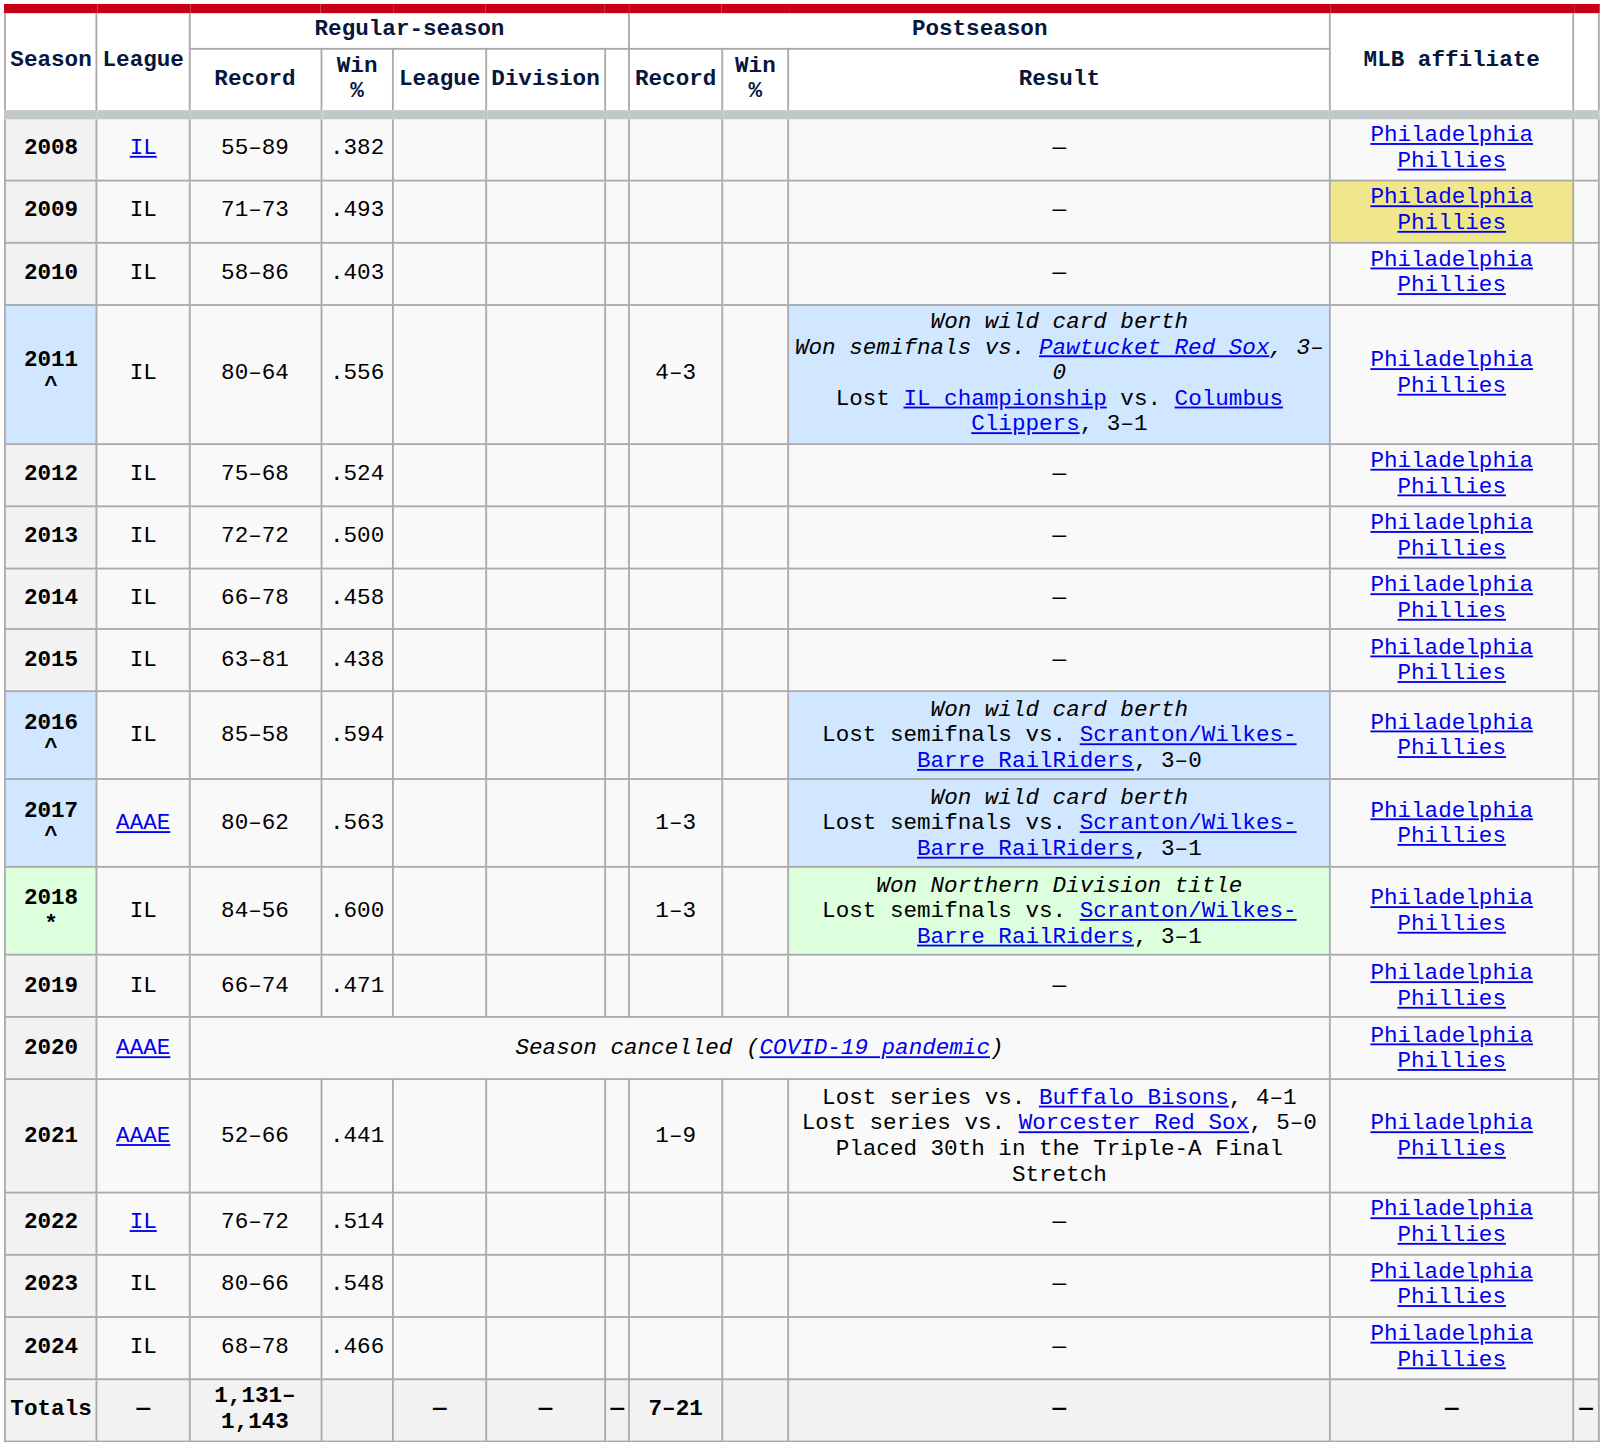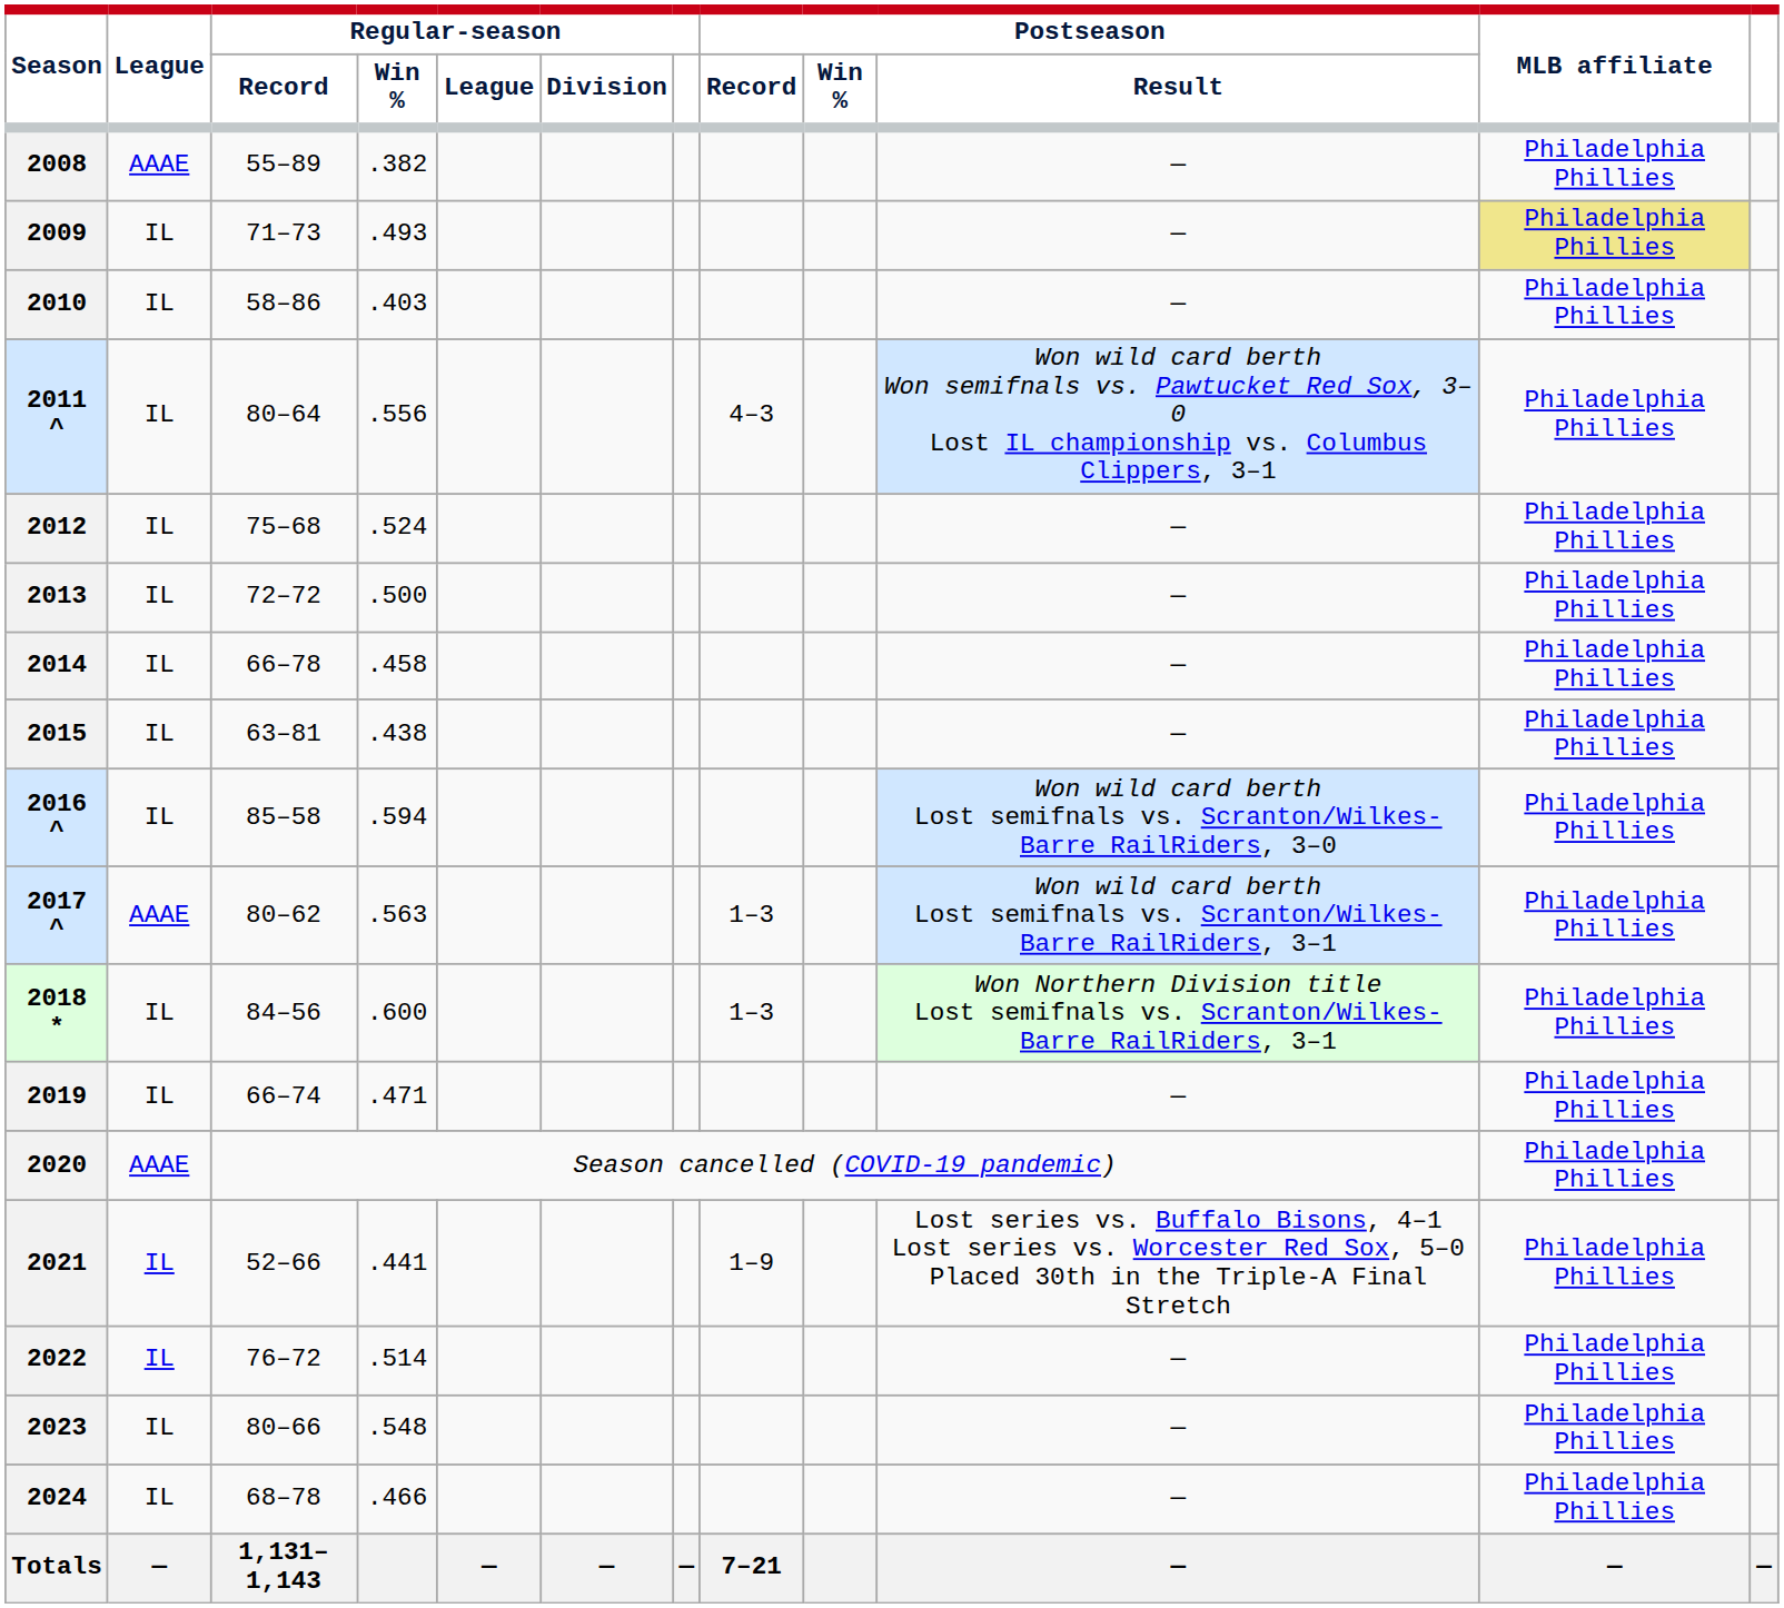 <table class="wikitable sortable plainrowheaders" style="font-size: 95%; text-align:center;">
 <tr>
 <th rowspan="2" scope="col" style="background-color:#ffffff; border-top:#C90116 5px solid; border-bottom:#c2c8ca 5px solid; color:#05173c">Season</th>
 <th rowspan="2" scope="col" style="background-color:#ffffff; border-top:#C90116 5px solid; border-bottom:#c2c8ca 5px solid; color:#05173c">League</th>
 <th colspan="5" scope="col" style="background-color:#ffffff; border-top:#C90116 5px solid; color:#05173c">Regular-season</th>
 <th colspan="3" scope="col" style="background-color:#ffffff; border-top:#C90116 5px solid; color:#05173c">Postseason</th>
 <th rowspan="2" scope="col" style="background-color:#ffffff; border-top:#C90116 5px solid; border-bottom:#c2c8ca 5px solid; color:#05173c">MLB affiliate</th>
 <th class="unsortable" rowspan="2" scope="col" style="background-color:#ffffff; border-top:#C90116 5px solid; border-bottom:#c2c8ca 5px solid; color:#05173c"></th>
 </tr>
 <tr>
 <th scope="col" style="background-color:#ffffff; border-bottom:#c2c8ca 5px solid; color:#05173c">Record</th>
 <th scope="col" style="background-color:#ffffff; border-bottom:#c2c8ca 5px solid; color:#05173c">Win %</th>
 <th scope="col" style="background-color:#ffffff; border-bottom:#c2c8ca 5px solid; color:#05173c">League</th>
 <th scope="col" style="background-color:#ffffff; border-bottom:#c2c8ca 5px solid; color:#05173c">Division</th>
 <th scope="col" style="background-color:#ffffff; border-bottom:#c2c8ca 5px solid; color:#05173c"></th>
 <th scope="col" style="background-color:#ffffff; border-bottom:#c2c8ca 5px solid; color:#05173c">Record</th>
 <th scope="col" style="background-color:#ffffff; border-bottom:#c2c8ca 5px solid; color:#05173c">Win %</th>
 <th class="unsortable" scope="col" style="background-color:#ffffff; border-bottom:#c2c8ca 5px solid; color:#05173c">Result</th>
 </tr>
 <tr>
 <th scope="row" style="text-align:center">2008</th>
-<td><a href='#'>IL</a></td>
+<td><a href='#'>AAAE</a></td>
 <td>55–89</td>
 <td>.382</td>
 <td></td>
 <td></td>
 <td></td>
 <td></td>
 <td></td>
 <td>—</td>
 <td><a href='#'>Philadelphia Phillies</a></td>
 <td></td>
 </tr>
 <tr>
 <th scope="row" style="text-align:center">2009</th>
 <td>IL</td>
 <td>71–73</td>
 <td>.493</td>
 <td></td>
 <td></td>
 <td></td>
 <td></td>
 <td></td>
 <td>—</td>
 <td style="background: khaki;"><a href='#'>Philadelphia Phillies</a></td>
 <td></td>
 </tr>
 <tr>
 <th scope="row" style="text-align:center">2010</th>
 <td>IL</td>
 <td>58–86</td>
 <td>.403</td>
 <td></td>
 <td></td>
 <td></td>
 <td></td>
 <td></td>
 <td>—</td>
 <td><a href='#'>Philadelphia Phillies</a></td>
 <td></td>
 </tr>
 <tr>
 <th scope="row" style="text-align:center; background:#D0E7FF">2011<br>^</th>
 <td>IL</td>
 <td>80–64</td>
 <td>.556</td>
 <td></td>
 <td></td>
 <td></td>
 <td>4–3</td>
 <td></td>
 <td bgcolor="#D0E7FF"><em>Won wild card berth</em><br><em>Won semifnals vs. <a href='#'>Pawtucket Red Sox</a>, 3–0</em><br>Lost <a href='#'>IL championship</a> vs. <a href='#'>Columbus Clippers</a>, 3–1</td>
 <td><a href='#'>Philadelphia Phillies</a></td>
 <td></td>
 </tr>
 <tr>
 <th scope="row" style="text-align:center">2012</th>
 <td>IL</td>
 <td>75–68</td>
 <td>.524</td>
 <td></td>
 <td></td>
 <td></td>
 <td></td>
 <td></td>
 <td>—</td>
 <td><a href='#'>Philadelphia Phillies</a></td>
 <td></td>
 </tr>
 <tr>
 <th scope="row" style="text-align:center">2013</th>
 <td>IL</td>
 <td>72–72</td>
 <td>.500</td>
 <td></td>
 <td></td>
 <td></td>
 <td></td>
 <td></td>
 <td>—</td>
 <td><a href='#'>Philadelphia Phillies</a></td>
 <td></td>
 </tr>
 <tr>
 <th scope="row" style="text-align:center">2014</th>
 <td>IL</td>
 <td>66–78</td>
 <td>.458</td>
 <td></td>
 <td></td>
 <td></td>
 <td></td>
 <td></td>
 <td>—</td>
 <td><a href='#'>Philadelphia Phillies</a></td>
 <td></td>
 </tr>
 <tr>
 <th scope="row" style="text-align:center">2015</th>
 <td>IL</td>
 <td>63–81</td>
 <td>.438</td>
 <td></td>
 <td></td>
 <td></td>
 <td></td>
 <td></td>
 <td>—</td>
 <td><a href='#'>Philadelphia Phillies</a></td>
 <td></td>
 </tr>
 <tr>
 <th scope="row" style="text-align:center; background:#D0E7FF">2016<br>^</th>
 <td>IL</td>
 <td>85–58</td>
 <td>.594</td>
 <td></td>
 <td></td>
 <td></td>
 <td></td>
 <td></td>
 <td bgcolor="#D0E7FF"><em>Won wild card berth</em><br>Lost semifnals vs. <a href='#'>Scranton/Wilkes-Barre RailRiders</a>, 3–0</td>
 <td><a href='#'>Philadelphia Phillies</a></td>
 <td></td>
 </tr>
 <tr>
 <th scope="row" style="text-align:center; background:#D0E7FF">2017<br>^</th>
 <td><a href='#'>AAAE</a></td>
 <td>80–62</td>
 <td>.563</td>
 <td></td>
 <td></td>
 <td></td>
 <td>1–3</td>
 <td></td>
 <td bgcolor="#D0E7FF"><em>Won wild card berth</em><br>Lost semifnals vs. <a href='#'>Scranton/Wilkes-Barre RailRiders</a>, 3–1</td>
 <td><a href='#'>Philadelphia Phillies</a></td>
 <td></td>
 </tr>
 <tr>
 <th scope="row" style="text-align:center; background:#DDFFDD">2018<br>*</th>
 <td>IL</td>
 <td>84–56</td>
 <td>.600</td>
 <td></td>
 <td></td>
 <td></td>
 <td>1–3</td>
 <td></td>
 <td bgcolor="#DDFFDD"><em>Won Northern Division title</em><br>Lost semifnals vs. <a href='#'>Scranton/Wilkes-Barre RailRiders</a>, 3–1</td>
 <td><a href='#'>Philadelphia Phillies</a></td>
 <td></td>
 </tr>
 <tr>
 <th scope="row" style="text-align:center">2019</th>
 <td>IL</td>
 <td>66–74</td>
 <td>.471</td>
 <td></td>
 <td></td>
 <td></td>
 <td></td>
 <td></td>
 <td>—</td>
 <td><a href='#'>Philadelphia Phillies</a></td>
 <td></td>
 </tr>
 <tr>
 <th scope="row" style="text-align:center">2020</th>
 <td><a href='#'>AAAE</a></td>
 <td colspan="8"><em>Season cancelled (<a href='#'>COVID-19 pandemic</a>)</em></td>
 <td><a href='#'>Philadelphia Phillies</a></td>
 <td></td>
 </tr>
 <tr>
 <th scope="row" style="text-align:center">2021</th>
-<td><a href='#'>AAAE</a></td>
+<td><a href='#'>IL</a></td>
 <td>52–66</td>
 <td>.441</td>
 <td></td>
 <td></td>
 <td></td>
 <td>1–9</td>
 <td></td>
 <td>Lost series vs. <a href='#'>Buffalo Bisons</a>, 4–1<br>Lost series vs. <a href='#'>Worcester Red Sox</a>, 5–0<br>Placed 30th in the Triple-A Final Stretch</td>
 <td><a href='#'>Philadelphia Phillies</a></td>
 <td></td>
 </tr>
 <tr>
 <th scope="row" style="text-align:center">2022</th>
 <td><a href='#'>IL</a></td>
 <td>76–72</td>
 <td>.514</td>
 <td></td>
 <td></td>
 <td></td>
 <td></td>
 <td></td>
 <td>—</td>
 <td><a href='#'>Philadelphia Phillies</a></td>
 <td></td>
 </tr>
 <tr>
 <th scope="row" style="text-align:center">2023</th>
 <td>IL</td>
 <td>80–66</td>
 <td>.548</td>
 <td></td>
 <td></td>
 <td></td>
 <td></td>
 <td></td>
 <td>—</td>
 <td><a href='#'>Philadelphia Phillies</a></td>
 <td></td>
 </tr>
 <tr>
 <th scope="row" style="text-align:center">2024</th>
 <td>IL</td>
 <td>68–78</td>
 <td>.466</td>
 <td></td>
 <td></td>
 <td></td>
 <td></td>
 <td></td>
 <td>—</td>
 <td><a href='#'>Philadelphia Phillies</a></td>
 <td></td>
 </tr>
 <tr class="sortbottom">
 <th scope="row" style="text-align:center"><strong>Totals</strong></th>
 <th>—</th>
 <th>1,131–1,143</th>
 <th></th>
 <th>—</th>
 <th>—</th>
 <th>—</th>
 <th>7–21</th>
 <th></th>
 <th>—</th>
 <th>—</th>
 <th>—</th>
 </tr>
 </table>
